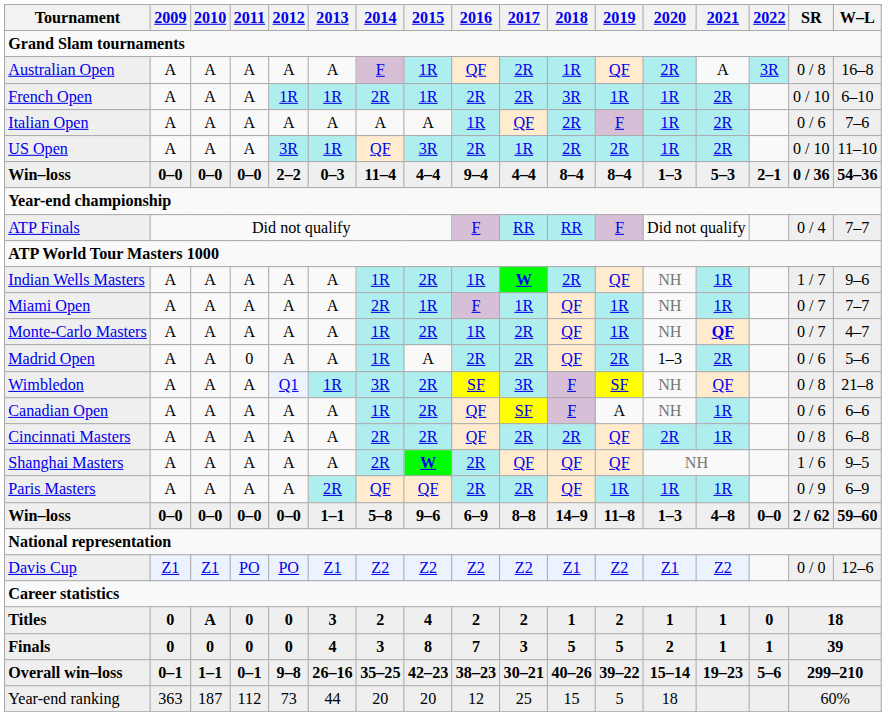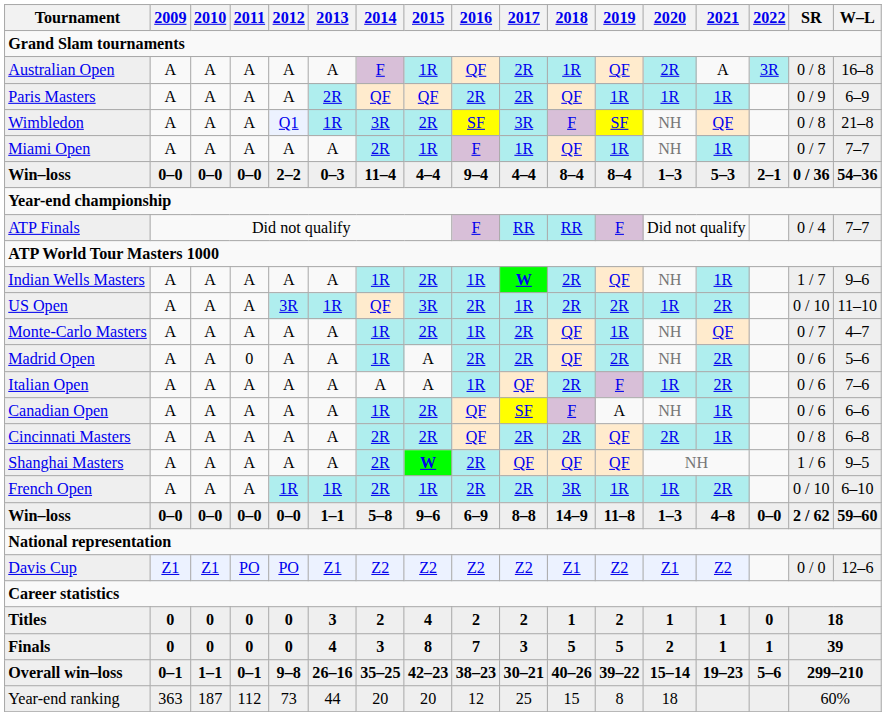 <table class=wikitable style=text-align:center;font-size:97%>
 <tr bgcolor=#efefef>
 <th>Tournament</th>
 <th><a href='#'>2009</a></th>
 <th><a href='#'>2010</a></th>
 <th><a href='#'>2011</a></th>
 <th><a href='#'>2012</a></th>
 <th><a href='#'>2013</a></th>
 <th><a href='#'>2014</a></th>
 <th><a href='#'>2015</a></th>
 <th><a href='#'>2016</a></th>
 <th><a href='#'>2017</a></th>
 <th><a href='#'>2018</a></th>
 <th><a href='#'>2019</a></th>
 <th><a href='#'>2020</a></th>
 <th><a href='#'>2021</a></th>
 <th><a href='#'>2022</a></th>
 <th>SR</th>
 <th>W–L</th>
 </tr>
 <tr>
 <td colspan="17" align="left"><strong>Grand Slam tournaments</strong></td>
 </tr>
 <tr>
 <td align=left style=background:#EFEFEF><a href='#'>Australian Open</a></td>
 <td>A</td>
 <td>A</td>
 <td>A</td>
 <td>A</td>
 <td>A</td>
 <td style=background:thistle><a href='#'>F</a></td>
 <td style=background:#afeeee><a href='#'>1R</a></td>
 <td style=background:#ffebcd><a href='#'>QF</a></td>
 <td style=background:#afeeee><a href='#'>2R</a></td>
 <td style=background:#afeeee><a href='#'>1R</a></td>
 <td style=background:#ffebcd><a href='#'>QF</a></td>
 <td style=background:#afeeee><a href='#'>2R</a></td>
 <td>A</td>
 <td style=background:#afeeee><a href='#'>3R</a></td>
 <td style=background:#EFEFEF>0 / 8</td>
 <td style=background:#EFEFEF>16–8</td>
 </tr>
 <tr>
-<td align=left style=background:#EFEFEF><a href='#'>French Open</a></td>
+<td align=left style=background:#EFEFEF><a href='#'>Paris Masters</a></td>
 <td>A</td>
 <td>A</td>
 <td>A</td>
+<td>A</td>
+<td style=background:#afeeee><a href='#'>2R</a></td>
+<td style=background:#ffebcd><a href='#'>QF</a></td>
+<td style=background:#ffebcd><a href='#'>QF</a></td>
+<td style=background:#afeeee><a href='#'>2R</a></td>
+<td style=background:#afeeee><a href='#'>2R</a></td>
+<td style=background:#ffebcd><a href='#'>QF</a></td>
 <td style=background:#afeeee><a href='#'>1R</a></td>
 <td style=background:#afeeee><a href='#'>1R</a></td>
-<td style=background:#afeeee><a href='#'>2R</a></td>
 <td style=background:#afeeee><a href='#'>1R</a></td>
-<td style=background:#afeeee><a href='#'>2R</a></td>
-<td style=background:#afeeee><a href='#'>2R</a></td>
-<td style=background:#afeeee><a href='#'>3R</a></td>
-<td style=background:#afeeee><a href='#'>1R</a></td>
-<td style=background:#afeeee><a href='#'>1R</a></td>
-<td style=background:#afeeee><a href='#'>2R</a></td>
 <td></td>
-<td style=background:#EFEFEF>0 / 10</td>
-<td style=background:#EFEFEF>6–10</td>
+<td style=background:#EFEFEF>0 / 9</td>
+<td style=background:#EFEFEF>6–9</td>
 </tr>
 <tr>
-<td align=left style=background:#EFEFEF><a href='#'>Italian Open</a></td>
+<td align=left style=background:#EFEFEF><a href='#'>Wimbledon</a></td>
+<td>A</td>
+<td>A</td>
+<td>A</td>
+<td style=background:#ecf2ff><a href='#'>Q1</a></td>
+<td style=background:#afeeee><a href='#'>1R</a></td>
+<td style=background:#afeeee><a href='#'>3R</a></td>
+<td style=background:#afeeee><a href='#'>2R</a></td>
+<td style=background:yellow><a href='#'>SF</a></td>
+<td style=background:#afeeee><a href='#'>3R</a></td>
+<td style=background:thistle><a href='#'>F</a></td>
+<td style=background:yellow><a href='#'>SF</a></td>
+<td style=color:#767676>NH</td>
+<td bgcolor=ffebcd><a href='#'>QF</a></td>
+<td></td>
+<td style=background:#EFEFEF>0 / 8</td>
+<td style=background:#EFEFEF>21–8</td>
+</tr>
+<tr>
+<td align=left style=background:#EFEFEF><a href='#'>Miami Open</a></td>
 <td>A</td>
 <td>A</td>
 <td>A</td>
 <td>A</td>
 <td>A</td>
-<td>A</td>
-<td>A</td>
+<td style=background:#afeeee><a href='#'>2R</a></td>
+<td style=background:#afeeee><a href='#'>1R</a></td>
+<td style=background:thistle><a href='#'>F</a></td>
 <td style=background:#afeeee><a href='#'>1R</a></td>
 <td style=background:#ffebcd><a href='#'>QF</a></td>
-<td style=background:#afeeee><a href='#'>2R</a></td>
-<td style=background:thistle><a href='#'>F</a></td>
 <td style=background:#afeeee><a href='#'>1R</a></td>
-<td style=background:#afeeee><a href='#'>2R</a></td>
+<td style=color:#767676>NH</td>
+<td style=background:#afeeee><a href='#'>1R</a></td>
 <td></td>
-<td style=background:#EFEFEF>0 / 6</td>
-<td style=background:#EFEFEF>7–6</td>
-</tr>
-<tr>
-<td align=left style=background:#EFEFEF><a href='#'>US Open</a></td>
-<td>A</td>
-<td>A</td>
-<td>A</td>
-<td style=background:#afeeee><a href='#'>3R</a></td>
-<td style=background:#afeeee><a href='#'>1R</a></td>
-<td style=background:#ffebcd><a href='#'>QF</a></td>
-<td style=background:#afeeee><a href='#'>3R</a></td>
-<td style=background:#afeeee><a href='#'>2R</a></td>
-<td style=background:#afeeee><a href='#'>1R</a></td>
-<td style=background:#afeeee><a href='#'>2R</a></td>
-<td style=background:#afeeee><a href='#'>2R</a></td>
-<td style=background:#afeeee><a href='#'>1R</a></td>
-<td style=background:#afeeee><a href='#'>2R</a></td>
-<td></td>
-<td style=background:#EFEFEF>0 / 10</td>
-<td style=background:#EFEFEF>11–10</td>
+<td style=background:#EFEFEF>0 / 7</td>
+<td style=background:#EFEFEF>7–7</td>
 </tr>
 <tr style=font-weight:bold;background:#efefef>
 <td align=left>Win–loss</td>
 <td>0–0</td>
 <td>0–0</td>
 <td>0–0</td>
 <td>2–2</td>
 <td>0–3</td>
 <td>11–4</td>
 <td>4–4</td>
 <td>9–4</td>
 <td>4–4</td>
 <td>8–4</td>
 <td>8–4</td>
 <td>1–3</td>
 <td>5–3</td>
 <td>2–1</td>
 <td>0 / 36</td>
 <td>54–36</td>
 </tr>
 <tr>
 <td colspan="17" align="left"><strong>Year-end championship</strong></td>
 </tr>
 <tr>
 <td align=left style=background:#EFEFEF><a href='#'>ATP Finals</a></td>
 <td colspan=7>Did not qualify</td>
 <td style=background:thistle><a href='#'>F</a></td>
 <td style=background:#afeeee><a href='#'>RR</a></td>
 <td style=background:#afeeee><a href='#'>RR</a></td>
 <td style=background:thistle><a href='#'>F</a></td>
 <td colspan="2">Did not qualify</td>
 <td></td>
 <td style=background:#EFEFEF>0 / 4</td>
 <td style=background:#EFEFEF>7–7</td>
 </tr>
 <tr>
 <td colspan="17" align="left"><strong>ATP World Tour Masters 1000</strong></td>
 </tr>
 <tr>
 <td align=left style=background:#EFEFEF><a href='#'>Indian Wells Masters</a></td>
 <td>A</td>
 <td>A</td>
 <td>A</td>
 <td>A</td>
 <td>A</td>
 <td style=background:#afeeee><a href='#'>1R</a></td>
 <td style=background:#afeeee><a href='#'>2R</a></td>
 <td style=background:#afeeee><a href='#'>1R</a></td>
 <td style=background:lime><strong><a href='#'>W</a></strong></td>
 <td style=background:#afeeee><a href='#'>2R</a></td>
 <td style=background:#ffebcd><a href='#'>QF</a></td>
 <td style="color:#767676">NH</td>
 <td style=background:#afeeee><a href='#'>1R</a></td>
 <td></td>
 <td style=background:#EFEFEF>1 / 7</td>
 <td style=background:#EFEFEF>9–6</td>
 </tr>
 <tr>
-<td align=left style=background:#EFEFEF><a href='#'>Miami Open</a></td>
+<td align=left style=background:#EFEFEF><a href='#'>US Open</a></td>
 <td>A</td>
 <td>A</td>
 <td>A</td>
-<td>A</td>
-<td>A</td>
+<td style=background:#afeeee><a href='#'>3R</a></td>
+<td style=background:#afeeee><a href='#'>1R</a></td>
+<td style=background:#ffebcd><a href='#'>QF</a></td>
+<td style=background:#afeeee><a href='#'>3R</a></td>
 <td style=background:#afeeee><a href='#'>2R</a></td>
 <td style=background:#afeeee><a href='#'>1R</a></td>
-<td style=background:thistle><a href='#'>F</a></td>
+<td style=background:#afeeee><a href='#'>2R</a></td>
+<td style=background:#afeeee><a href='#'>2R</a></td>
 <td style=background:#afeeee><a href='#'>1R</a></td>
-<td style=background:#ffebcd><a href='#'>QF</a></td>
-<td style=background:#afeeee><a href='#'>1R</a></td>
-<td style=color:#767676>NH</td>
-<td style=background:#afeeee><a href='#'>1R</a></td>
+<td style=background:#afeeee><a href='#'>2R</a></td>
 <td></td>
-<td style=background:#EFEFEF>0 / 7</td>
-<td style=background:#EFEFEF>7–7</td>
+<td style=background:#EFEFEF>0 / 10</td>
+<td style=background:#EFEFEF>11–10</td>
 </tr>
 <tr>
 <td align=left style=background:#EFEFEF><a href='#'>Monte-Carlo Masters</a></td>
 <td>A</td>
 <td>A</td>
 <td>A</td>
 <td>A</td>
 <td>A</td>
 <td style=background:#afeeee><a href='#'>1R</a></td>
 <td style=background:#afeeee><a href='#'>2R</a></td>
 <td style=background:#afeeee><a href='#'>1R</a></td>
 <td style=background:#afeeee><a href='#'>2R</a></td>
 <td style=background:#ffebcd><a href='#'>QF</a></td>
 <td style=background:#afeeee><a href='#'>1R</a></td>
 <td style=color:#767676>NH</td>
-<td style=background:#ffebcd><strong><a href='#'>QF</a></strong></td>
+<td style=background:#ffebcd><a href='#'>QF</a></td>
 <td></td>
 <td style=background:#EFEFEF>0 / 7</td>
 <td style=background:#EFEFEF>4–7</td>
 </tr>
 <tr>
 <td align=left style=background:#EFEFEF><a href='#'>Madrid Open</a></td>
 <td>A</td>
 <td>A</td>
 <td>0</td>
 <td>A</td>
 <td>A</td>
 <td style=background:#afeeee><a href='#'>1R</a></td>
 <td>A</td>
 <td style=background:#afeeee><a href='#'>2R</a></td>
 <td style=background:#afeeee><a href='#'>2R</a></td>
 <td style=background:#ffebcd><a href='#'>QF</a></td>
 <td style=background:#afeeee><a href='#'>2R</a></td>
-<td>1–3</td>
+<td style=color:#767676>NH</td>
 <td style=background:#afeeee><a href='#'>2R</a></td>
 <td></td>
 <td style=background:#EFEFEF>0 / 6</td>
 <td style=background:#EFEFEF>5–6</td>
 </tr>
 <tr>
-<td align=left style=background:#EFEFEF><a href='#'>Wimbledon</a></td>
+<td align=left style=background:#EFEFEF><a href='#'>Italian Open</a></td>
 <td>A</td>
 <td>A</td>
 <td>A</td>
-<td style=background:#ecf2ff><a href='#'>Q1</a></td>
+<td>A</td>
+<td>A</td>
+<td>A</td>
+<td>A</td>
 <td style=background:#afeeee><a href='#'>1R</a></td>
-<td style=background:#afeeee><a href='#'>3R</a></td>
+<td style=background:#ffebcd><a href='#'>QF</a></td>
 <td style=background:#afeeee><a href='#'>2R</a></td>
-<td style=background:yellow><a href='#'>SF</a></td>
-<td style=background:#afeeee><a href='#'>3R</a></td>
 <td style=background:thistle><a href='#'>F</a></td>
-<td style=background:yellow><a href='#'>SF</a></td>
-<td style=color:#767676>NH</td>
-<td bgcolor=ffebcd><a href='#'>QF</a></td>
+<td style=background:#afeeee><a href='#'>1R</a></td>
+<td style=background:#afeeee><a href='#'>2R</a></td>
 <td></td>
-<td style=background:#EFEFEF>0 / 8</td>
-<td style=background:#EFEFEF>21–8</td>
+<td style=background:#EFEFEF>0 / 6</td>
+<td style=background:#EFEFEF>7–6</td>
 </tr>
 <tr>
 <td align=left style=background:#EFEFEF><a href='#'>Canadian Open</a></td>
 <td>A</td>
 <td>A</td>
 <td>A</td>
 <td>A</td>
 <td>A</td>
 <td style=background:#afeeee><a href='#'>1R</a></td>
 <td style=background:#afeeee><a href='#'>2R</a></td>
 <td style=background:#ffebcd><a href='#'>QF</a></td>
 <td style=background:yellow><a href='#'>SF</a></td>
 <td style=background:thistle><a href='#'>F</a></td>
 <td>A</td>
 <td style=color:#767676>NH</td>
 <td style=background:#afeeee><a href='#'>1R</a></td>
 <td></td>
 <td style=background:#EFEFEF>0 / 6</td>
 <td style=background:#EFEFEF>6–6</td>
 </tr>
 <tr>
 <td align=left style=background:#EFEFEF><a href='#'>Cincinnati Masters</a></td>
 <td>A</td>
 <td>A</td>
 <td>A</td>
 <td>A</td>
 <td>A</td>
 <td style=background:#afeeee><a href='#'>2R</a></td>
 <td style=background:#afeeee><a href='#'>2R</a></td>
 <td style=background:#ffebcd><a href='#'>QF</a></td>
 <td style=background:#afeeee><a href='#'>2R</a></td>
 <td style=background:#afeeee><a href='#'>2R</a></td>
 <td style=background:#ffebcd><a href='#'>QF</a></td>
 <td style=background:#afeeee><a href='#'>2R</a></td>
 <td style=background:#afeeee><a href='#'>1R</a></td>
 <td></td>
 <td style=background:#EFEFEF>0 / 8</td>
 <td style=background:#EFEFEF>6–8</td>
 </tr>
 <tr>
 <td align=left style=background:#efefef><a href='#'>Shanghai Masters</a></td>
 <td>A</td>
 <td>A</td>
 <td>A</td>
 <td>A</td>
 <td>A</td>
 <td style=background:#afeeee><a href='#'>2R</a></td>
 <td style=background:lime><strong><a href='#'>W</a></strong></td>
 <td style=background:#afeeee><a href='#'>2R</a></td>
 <td style=background:#ffebcd><a href='#'>QF</a></td>
 <td style=background:#ffebcd><a href='#'>QF</a></td>
 <td style=background:#ffebcd><a href='#'>QF</a></td>
 <td colspan="2" style="color:#767676">NH</td>
 <td></td>
 <td style=background:#EFEFEF>1 / 6</td>
 <td style=background:#efefef>9–5</td>
 </tr>
 <tr>
-<td align=left style=background:#EFEFEF><a href='#'>Paris Masters</a></td>
+<td align=left style=background:#EFEFEF><a href='#'>French Open</a></td>
 <td>A</td>
 <td>A</td>
 <td>A</td>
-<td>A</td>
+<td style=background:#afeeee><a href='#'>1R</a></td>
+<td style=background:#afeeee><a href='#'>1R</a></td>
 <td style=background:#afeeee><a href='#'>2R</a></td>
-<td style=background:#ffebcd><a href='#'>QF</a></td>
-<td style=background:#ffebcd><a href='#'>QF</a></td>
+<td style=background:#afeeee><a href='#'>1R</a></td>
 <td style=background:#afeeee><a href='#'>2R</a></td>
 <td style=background:#afeeee><a href='#'>2R</a></td>
-<td style=background:#ffebcd><a href='#'>QF</a></td>
+<td style=background:#afeeee><a href='#'>3R</a></td>
 <td style=background:#afeeee><a href='#'>1R</a></td>
 <td style=background:#afeeee><a href='#'>1R</a></td>
-<td style=background:#afeeee><a href='#'>1R</a></td>
+<td style=background:#afeeee><a href='#'>2R</a></td>
 <td></td>
-<td style=background:#EFEFEF>0 / 9</td>
-<td style=background:#EFEFEF>6–9</td>
+<td style=background:#EFEFEF>0 / 10</td>
+<td style=background:#EFEFEF>6–10</td>
 </tr>
 <tr style=font-weight:bold;background:#efefef>
 <td align=left>Win–loss</td>
 <td>0–0</td>
 <td>0–0</td>
 <td>0–0</td>
 <td>0–0</td>
 <td>1–1</td>
 <td>5–8</td>
 <td>9–6</td>
 <td>6–9</td>
 <td>8–8</td>
 <td>14–9</td>
 <td>11–8</td>
 <td>1–3</td>
 <td>4–8</td>
 <td>0–0</td>
 <td>2 / 62</td>
 <td>59–60</td>
 </tr>
 <tr>
 <td colspan="17" align="left"><strong>National representation</strong></td>
 </tr>
 <tr>
 <td align=left style=background:#EFEFEF><a href='#'>Davis Cup</a></td>
 <td bgcolor=ecf2ff><a href='#'>Z1</a></td>
 <td bgcolor=ecf2ff><a href='#'>Z1</a></td>
 <td bgcolor=ecf2ff><a href='#'>PO</a></td>
 <td bgcolor=ecf2ff><a href='#'>PO</a></td>
 <td bgcolor=ecf2ff><a href='#'>Z1</a></td>
 <td bgcolor=ecf2ff><a href='#'>Z2</a></td>
 <td bgcolor=ecf2ff><a href='#'>Z2</a></td>
 <td bgcolor=ecf2ff><a href='#'>Z2</a></td>
 <td bgcolor=ecf2ff><a href='#'>Z2</a></td>
 <td bgcolor=ecf2ff><a href='#'>Z1</a></td>
 <td bgcolor=ecf2ff><a href='#'>Z2</a></td>
 <td bgcolor=ecf2ff><a href='#'>Z1</a></td>
 <td bgcolor=ecf2ff><a href='#'>Z2</a></td>
 <td></td>
 <td style=background:#EFEFEF>0 / 0</td>
 <td style=background:#EFEFEF>12–6</td>
 </tr>
 <tr>
 <td colspan="17" align="left"><strong>Career statistics</strong></td>
 </tr>
 <tr style=font-weight:bold;background:#efefef>
 <td align=left>Titles</td>
 <td>0</td>
-<td>A</td>
+<td>0</td>
 <td>0</td>
 <td>0</td>
 <td>3</td>
 <td>2</td>
 <td>4</td>
 <td>2</td>
 <td>2</td>
 <td>1</td>
 <td>2</td>
 <td>1</td>
 <td>1</td>
 <td>0</td>
 <td colspan=2>18</td>
 </tr>
 <tr style=font-weight:bold;background:#efefef>
 <td align=left>Finals</td>
 <td>0</td>
 <td>0</td>
 <td>0</td>
 <td>0</td>
 <td>4</td>
 <td>3</td>
 <td>8</td>
 <td>7</td>
 <td>3</td>
 <td>5</td>
 <td>5</td>
 <td>2</td>
 <td>1</td>
 <td>1</td>
 <td colspan=2>39</td>
 </tr>
 <tr style=font-weight:bold;background:#efefef>
 <td style=text-align:left>Overall win–loss</td>
 <td>0–1</td>
 <td>1–1</td>
 <td>0–1</td>
 <td>9–8</td>
 <td>26–16</td>
 <td>35–25</td>
 <td>42–23</td>
 <td>38–23</td>
 <td>30–21</td>
 <td>40–26</td>
 <td>39–22</td>
 <td>15–14</td>
 <td>19–23</td>
 <td>5–6</td>
 <td colspan="2">299–210</td>
 </tr>
 <tr bgcolor=efefef>
 <td align=left>Year-end ranking</td>
 <td>363</td>
 <td>187</td>
 <td>112</td>
 <td>73</td>
 <td>44</td>
 <td>20</td>
 <td>20</td>
 <td>12</td>
 <td>25</td>
 <td>15</td>
-<td>5</td>
+<td>8</td>
 <td>18</td>
 <td></td>
 <td></td>
 <td colspan=2>60%</td>
 </tr>
 </table>
